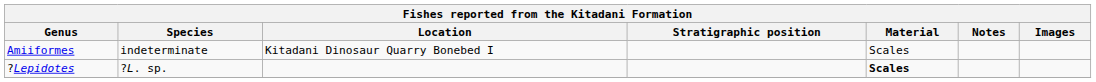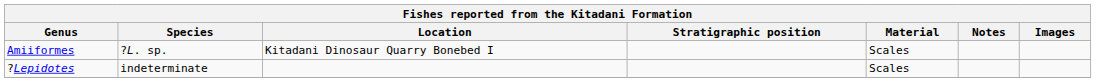 <table class="wikitable" align="center" width="100%">
 <tr>
 <th colspan="7" align="center"><strong>Fishes reported from the Kitadani Formation</strong></th>
 </tr>
 <tr>
 <th>Genus</th>
 <th>Species</th>
 <th>Location</th>
 <th>Stratigraphic position</th>
 <th>Material</th>
 <th>Notes</th>
 <th>Images</th>
 </tr>
 <tr>
 <td><a href='#'>Amiiformes</a></td>
-<td>indeterminate</td>
+<td>?<em>L</em>. sp.</td>
 <td>Kitadani Dinosaur Quarry Bonebed I</td>
 <td></td>
 <td>Scales</td>
 <td></td>
 <td></td>
 </tr>
 <tr>
 <td>?<em><a href='#'>Lepidotes</a></em></td>
-<td>?<em>L</em>. sp.</td>
+<td>indeterminate</td>
 <td></td>
 <td></td>
-<td><strong>Scales</strong></td>
+<td>Scales</td>
 <td></td>
 <td></td>
 </tr>
 <tr>
 </tr>
 </table>
